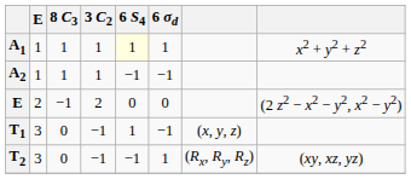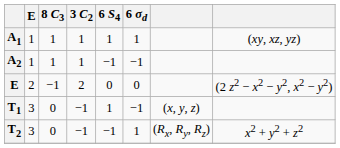 <table class="wikitable" style="text-align:center">
 <tr>
 <th></th>
 <th>E</th>
 <th>8 <em>C</em><sub>3</sub></th>
 <th>3 <em>C</em><sub>2</sub></th>
 <th>6 <em>S</em><sub>4</sub></th>
 <th>6 <em>σ<sub>d</sub></em></th>
 <th></th>
 <th></th>
 </tr>
 <tr>
 <th>A<sub>1</sub></th>
 <td>1</td>
 <td>1</td>
 <td>1</td>
-<td style="background: lightyellow;">1</td>
+<td>1</td>
 <td>1</td>
 <td></td>
-<td><em>x</em><sup>2</sup> + <em>y</em><sup>2</sup> + <em>z</em><sup>2</sup></td>
+<td>(<em>xy</em>, <em>xz</em>, <em>yz</em>)</td>
 </tr>
 <tr>
 <th>A<sub>2</sub></th>
 <td>1</td>
 <td>1</td>
 <td>1</td>
 <td>−1</td>
 <td>−1</td>
 <td></td>
 <td></td>
 </tr>
 <tr>
 <th>E</th>
 <td>2</td>
 <td>−1</td>
 <td>2</td>
 <td>0</td>
 <td>0</td>
 <td></td>
 <td>(2 <em>z</em><sup>2</sup> − <em>x</em><sup>2</sup> − <em>y</em><sup>2</sup>, <em>x</em><sup>2</sup> − <em>y</em><sup>2</sup>)</td>
 </tr>
 <tr>
 <th>T<sub>1</sub></th>
 <td>3</td>
 <td>0</td>
 <td>−1</td>
 <td>1</td>
 <td>−1</td>
 <td>(<em>x</em>, <em>y</em>, <em>z</em>)</td>
 <td></td>
 </tr>
 <tr>
 <th>T<sub>2</sub></th>
 <td>3</td>
 <td>0</td>
 <td>−1</td>
 <td>−1</td>
 <td>1</td>
 <td>(<em>R<sub>x</sub></em>, <em>R<sub>y</sub></em>, <em>R<sub>z</sub></em>)</td>
-<td>(<em>xy</em>, <em>xz</em>, <em>yz</em>)</td>
+<td><em>x</em><sup>2</sup> + <em>y</em><sup>2</sup> + <em>z</em><sup>2</sup></td>
 </tr>
 <tr>
 </tr>
 </table>
